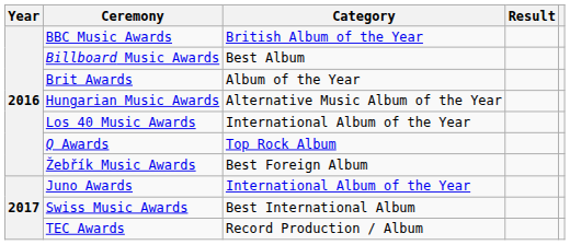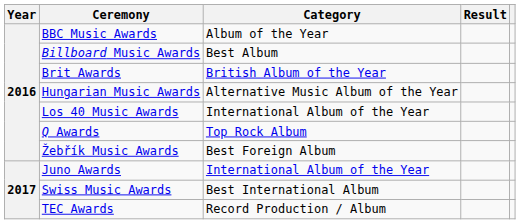 <table class="wikitable sortable plainrowheaders">
 <tr>
 <th scope="col">Year</th>
 <th scope="col">Ceremony</th>
 <th scope="col">Category</th>
 <th scope="col">Result</th>
 <th scope="col" class="unsortable"></th>
 </tr>
 <tr>
 <th rowspan="7" scope="row" style="text-align:center;">2016</th>
 <td><a href='#'>BBC Music Awards</a></td>
-<td><a href='#'>British Album of the Year</a></td>
+<td>Album of the Year</td>
 <td></td>
 <td style="text-align:center;"></td>
 </tr>
 <tr>
 <td><a href='#'><em>Billboard</em> Music Awards</a></td>
 <td>Best Album</td>
 <td></td>
 <td style="text-align:center;"></td>
 </tr>
 <tr>
 <td><a href='#'>Brit Awards</a></td>
-<td>Album of the Year</td>
+<td><a href='#'>British Album of the Year</a></td>
 <td></td>
 <td style="text-align:center;"></td>
 </tr>
 <tr>
 <td><a href='#'>Hungarian Music Awards</a></td>
 <td>Alternative Music Album of the Year</td>
 <td></td>
 <td style="text-align:center;"></td>
 </tr>
 <tr>
 <td><a href='#'>Los 40 Music Awards</a></td>
 <td>International Album of the Year</td>
 <td></td>
 <td style="text-align:center;"></td>
 </tr>
 <tr>
 <td><a href='#'><em>Q</em> Awards</a></td>
 <td><a href='#'>Top Rock Album</a></td>
 <td></td>
 <td style="text-align:center;"></td>
 </tr>
 <tr>
 <td><a href='#'>Žebřík Music Awards</a></td>
 <td>Best Foreign Album</td>
 <td></td>
 <td style="text-align:center;"></td>
 </tr>
 <tr>
 <th rowspan="3" scope="row" style="text-align:center;">2017</th>
 <td><a href='#'>Juno Awards</a></td>
 <td><a href='#'>International Album of the Year</a></td>
 <td></td>
 <td style="text-align:center;"></td>
 </tr>
 <tr>
 <td><a href='#'>Swiss Music Awards</a></td>
 <td>Best International Album</td>
 <td></td>
 <td style="text-align:center;"></td>
 </tr>
 <tr>
 <td><a href='#'>TEC Awards</a></td>
 <td>Record Production / Album</td>
 <td></td>
 <td style="text-align:center;"></td>
 </tr>
 </table>
